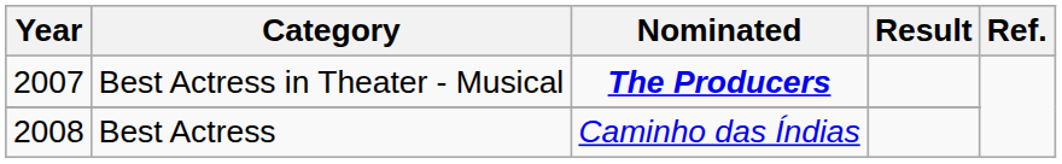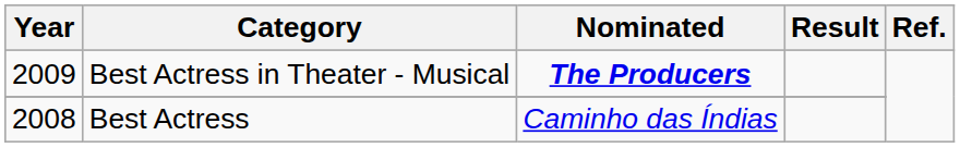 <table class="wikitable">
 <tr>
 <th>Year</th>
 <th>Category</th>
 <th>Nominated</th>
 <th>Result</th>
 <th>Ref.</th>
 </tr>
 <tr>
-<td>2007</td>
+<td>2009</td>
 <td>Best Actress in Theater - Musical</td>
 <td style="text-align: center;"><strong><em><a href='#'>The Producers</a></em></strong></td>
 <td></td>
 </tr>
 <tr>
 </tr>
 <tr>
 <td>2008</td>
 <td>Best Actress</td>
 <td style="text-align: center;"><em><a href='#'>Caminho das Índias</a></em></td>
 <td></td>
 </tr>
 </table>
